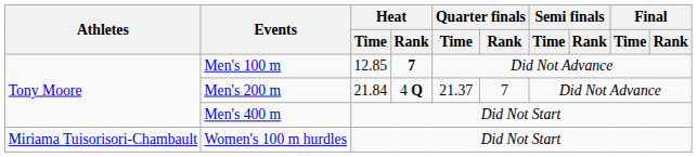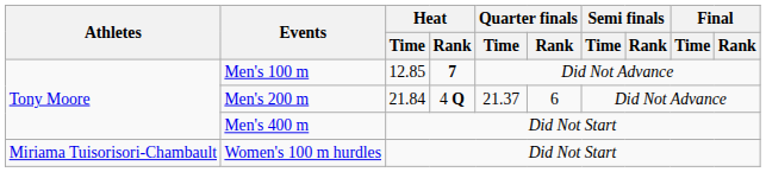 <table class=wikitable style=font-size:90%>
 <tr>
 <th rowspan=2>Athletes</th>
 <th rowspan=2>Events</th>
 <th colspan=2>Heat</th>
 <th colspan=2>Quarter finals</th>
 <th colspan=2>Semi finals</th>
 <th colspan=2>Final</th>
 </tr>
 <tr>
 <th>Time</th>
 <th>Rank</th>
 <th>Time</th>
 <th>Rank</th>
 <th>Time</th>
 <th>Rank</th>
 <th>Time</th>
 <th>Rank</th>
 </tr>
 <tr>
 <td rowspan=3><a href='#'>Tony Moore</a></td>
 <td><a href='#'>Men's 100 m</a></td>
 <td align=center>12.85</td>
 <td align=center><strong>7</strong></td>
 <td align=center colspan=6><em>Did Not Advance</em></td>
 </tr>
 <tr>
 <td><a href='#'>Men's 200 m</a></td>
 <td align=center>21.84</td>
 <td align=center>4 <strong>Q</strong></td>
 <td align=center>21.37</td>
-<td align=center>7</td>
+<td align=center>6</td>
 <td align=center colspan=4><em>Did Not Advance</em></td>
 </tr>
 <tr>
 <td><a href='#'>Men's 400 m</a></td>
 <td align=center colspan=8><em>Did Not Start</em></td>
 </tr>
 <tr>
 <td><a href='#'>Miriama Tuisorisori-Chambault</a></td>
 <td><a href='#'>Women's 100 m hurdles</a></td>
 <td align=center colspan=8><em>Did Not Start</em></td>
 </tr>
 </table>
